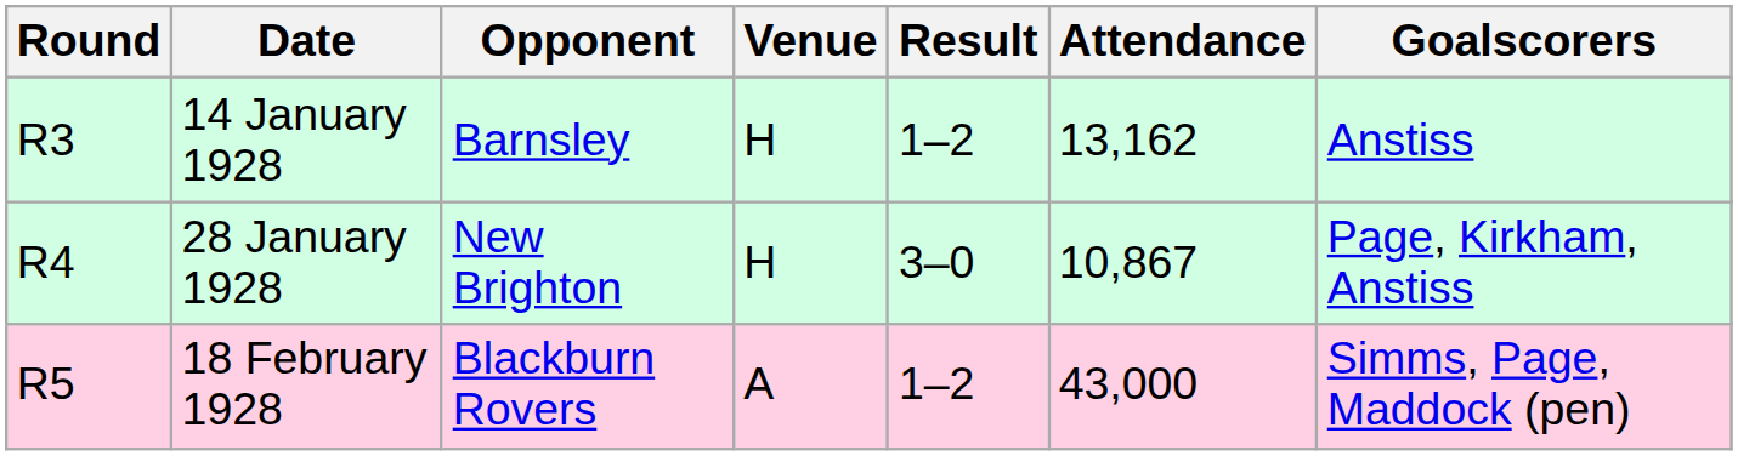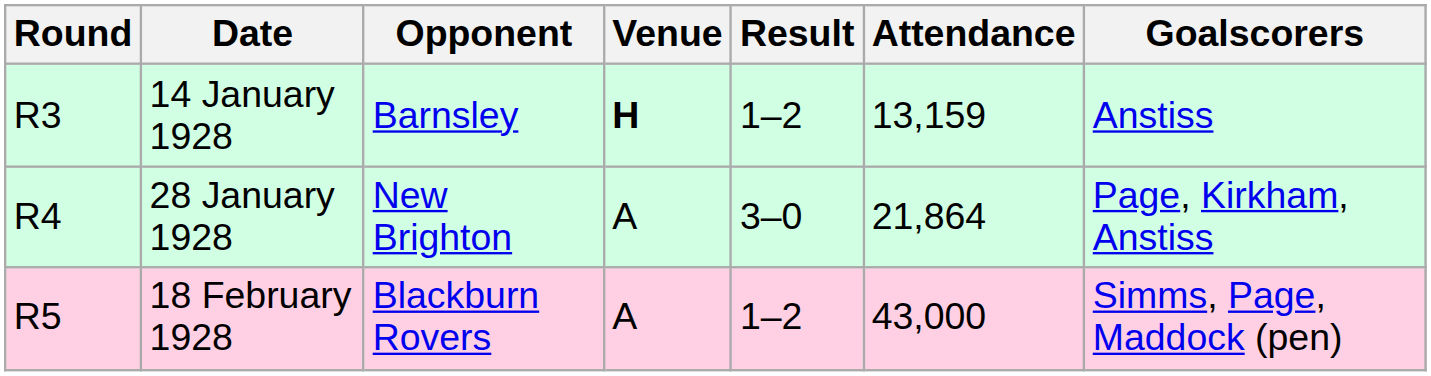 <table class="wikitable">
 <tr>
 <th>Round</th>
 <th>Date</th>
 <th>Opponent</th>
 <th>Venue</th>
 <th>Result</th>
 <th>Attendance</th>
 <th>Goalscorers</th>
 </tr>
 <tr style="background-color: #d0ffe3;">
 <td>R3</td>
 <td>14 January 1928</td>
 <td><a href='#'>Barnsley</a></td>
-<td>H</td>
+<td><strong>H</strong></td>
 <td>1–2</td>
-<td>13,162</td>
+<td>13,159</td>
 <td><a href='#'>Anstiss</a></td>
 </tr>
 <tr style="background-color: #d0ffe3;">
 <td>R4</td>
 <td>28 January 1928</td>
 <td><a href='#'>New Brighton</a></td>
-<td>H</td>
+<td>A</td>
 <td>3–0</td>
-<td>10,867</td>
+<td>21,864</td>
 <td><a href='#'>Page</a>, <a href='#'>Kirkham</a>, <a href='#'>Anstiss</a></td>
 </tr>
 <tr style="background-color: #ffd0e3;">
 <td>R5</td>
 <td>18 February 1928</td>
 <td><a href='#'>Blackburn Rovers</a></td>
 <td>A</td>
 <td>1–2</td>
 <td>43,000</td>
 <td><a href='#'>Simms</a>, <a href='#'>Page</a>, <a href='#'>Maddock</a> (pen)</td>
 </tr>
 </table>
